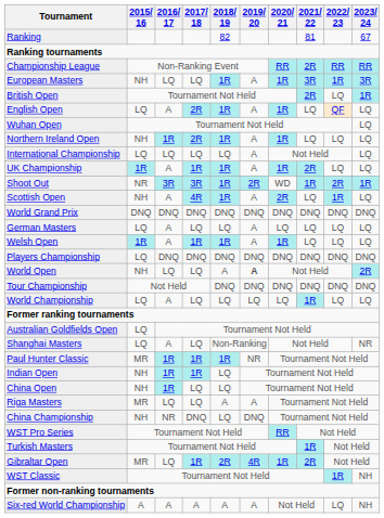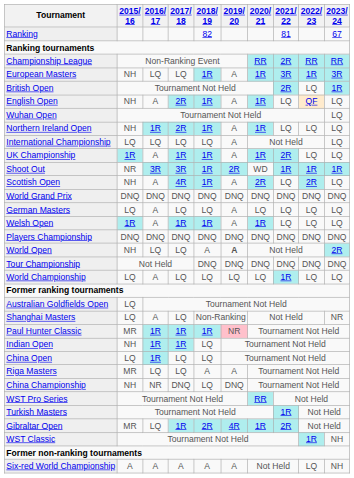 <table class="wikitable" style="font-size:85%;">
 <tr>
 <th>Tournament</th>
 <th><a href='#'>2015/<br>16</a></th>
 <th><a href='#'>2016/<br>17</a></th>
 <th><a href='#'>2017/<br>18</a></th>
 <th><a href='#'>2018/<br>19</a></th>
 <th><a href='#'>2019/<br>20</a></th>
 <th><a href='#'>2020/<br>21</a></th>
 <th><a href='#'>2021/<br>22</a></th>
 <th><a href='#'>2022/<br>23</a></th>
 <th><a href='#'>2023/<br>24</a></th>
 </tr>
 <tr>
 <td style="background:#EFEFEF;"><a href='#'>Ranking</a></td>
 <td align="center"></td>
 <td align="center"></td>
 <td align="center"></td>
 <td align="center"><a href='#'>82</a></td>
 <td align="center"></td>
 <td align="center"></td>
 <td align="center"><a href='#'>81</a></td>
 <td align="center"></td>
 <td align="center"><a href='#'>67</a></td>
 </tr>
 <tr>
 <td colspan="10"><strong>Ranking tournaments</strong></td>
 </tr>
 <tr>
 <td style="background:#EFEFEF;"><a href='#'>Championship League</a></td>
 <td align="center" colspan="5" style="color:#555555;">Non-Ranking Event</td>
 <td align="center" style="background:#afeeee;"><a href='#'>RR</a></td>
 <td align="center" style="background:#afeeee;"><a href='#'>2R</a></td>
 <td align="center" style="background:#afeeee;"><a href='#'>RR</a></td>
 <td align="center" style="background:#afeeee;"><a href='#'>RR</a></td>
 </tr>
 <tr>
 <td style="background:#EFEFEF;"><a href='#'>European Masters</a></td>
 <td align="center" style="color:#555555;">NH</td>
 <td align="center" style="color:#555555;">LQ</td>
 <td align="center" style="color:#555555;">LQ</td>
 <td align="center" style="background:#afeeee;"><a href='#'>1R</a></td>
 <td align="center" style="color:#555555;">A</td>
 <td align="center" style="background:#afeeee;"><a href='#'>1R</a></td>
 <td align="center" style="background:#afeeee;"><a href='#'>3R</a></td>
 <td align="center" style="background:#afeeee;"><a href='#'>1R</a></td>
 <td align="center" style="background:#afeeee;"><a href='#'>3R</a></td>
 </tr>
 <tr>
 <td style="background:#EFEFEF;"><a href='#'>British Open</a></td>
 <td align="center" colspan="6" style="color:#555555;">Tournament Not Held</td>
 <td align="center" style="background:#afeeee;"><a href='#'>2R</a></td>
 <td align="center" style="color:#555555;">LQ</td>
 <td align="center" style="background:#afeeee;"><a href='#'>1R</a></td>
 </tr>
 <tr>
 <td style="background:#EFEFEF;"><a href='#'>English Open</a></td>
-<td align="center" style="color:#555555;">LQ</td>
+<td align="center" style="color:#555555;">NH</td>
 <td align="center" style="color:#555555;">A</td>
 <td align="center" style="background:#afeeee;"><a href='#'>2R</a></td>
 <td align="center" style="background:#afeeee;"><a href='#'>1R</a></td>
 <td align="center" style="color:#555555;">A</td>
 <td align="center" style="background:#afeeee;"><a href='#'>1R</a></td>
 <td align="center" style="color:#555555;">LQ</td>
 <td align="center" style="background:#ffebcd;"><a href='#'>QF</a></td>
 <td align="center" style="color:#555555;">LQ</td>
 </tr>
 <tr>
 <td style="background:#EFEFEF;"><a href='#'>Wuhan Open</a></td>
 <td align="center" colspan="8" style="color:#555555;">Tournament Not Held</td>
 <td align="center" style="color:#555555;">LQ</td>
 </tr>
 <tr>
 <td style="background:#EFEFEF;"><a href='#'>Northern Ireland Open</a></td>
 <td align="center" style="color:#555555;">NH</td>
 <td align="center" style="background:#afeeee;"><a href='#'>1R</a></td>
 <td align="center" style="background:#afeeee;"><a href='#'>2R</a></td>
 <td align="center" style="background:#afeeee;"><a href='#'>1R</a></td>
 <td align="center" style="color:#555555;">A</td>
 <td align="center" style="background:#afeeee;"><a href='#'>1R</a></td>
 <td align="center" style="color:#555555;">LQ</td>
 <td align="center" style="color:#555555;">LQ</td>
 <td align="center" style="color:#555555;">LQ</td>
 </tr>
 <tr>
 <td style="background:#EFEFEF;"><a href='#'>International Championship</a></td>
 <td align="center" style="color:#555555;">LQ</td>
 <td align="center" style="color:#555555;">LQ</td>
 <td align="center" style="color:#555555;">LQ</td>
 <td align="center" style="color:#555555;">LQ</td>
 <td align="center" style="color:#555555;">A</td>
 <td align="center" colspan="3" style="color:#555555;">Not Held</td>
 <td align="center" style="color:#555555;">LQ</td>
 </tr>
 <tr>
 <td style="background:#EFEFEF;"><a href='#'>UK Championship</a></td>
 <td align="center" style="background:#afeeee;"><a href='#'>1R</a></td>
 <td align="center" style="color:#555555;">A</td>
 <td align="center" style="background:#afeeee;"><a href='#'>1R</a></td>
 <td align="center" style="background:#afeeee;"><a href='#'>1R</a></td>
 <td align="center" style="color:#555555;">A</td>
 <td align="center" style="background:#afeeee;"><a href='#'>1R</a></td>
 <td align="center" style="background:#afeeee;"><a href='#'>2R</a></td>
 <td align="center" style="color:#555555;">LQ</td>
 <td align="center" style="color:#555555;">LQ</td>
 </tr>
 <tr>
 <td style="background:#EFEFEF;"><a href='#'>Shoot Out</a></td>
 <td align="center" style="color:#555555;">NR</td>
 <td align="center" style="background:#afeeee;"><a href='#'>3R</a></td>
 <td align="center" style="background:#afeeee;"><a href='#'>3R</a></td>
 <td align="center" style="background:#afeeee;"><a href='#'>1R</a></td>
 <td align="center" style="background:#afeeee;"><a href='#'>2R</a></td>
 <td align="center" style="color:#555555;">WD</td>
 <td align="center" style="background:#afeeee;"><a href='#'>1R</a></td>
-<td align="center" style="background:#afeeee;"><a href='#'>2R</a></td>
+<td align="center" style="background:#afeeee;"><a href='#'>1R</a></td>
 <td align="center" style="background:#afeeee;"><a href='#'>1R</a></td>
 </tr>
 <tr>
 <td style="background:#EFEFEF;"><a href='#'>Scottish Open</a></td>
 <td align="center" style="color:#555555;">NH</td>
 <td align="center" style="color:#555555;">A</td>
 <td align="center" style="background:#afeeee;"><a href='#'>4R</a></td>
 <td align="center" style="background:#afeeee;"><a href='#'>1R</a></td>
 <td align="center" style="color:#555555;">A</td>
 <td align="center" style="background:#afeeee;"><a href='#'>2R</a></td>
 <td align="center" style="color:#555555;">LQ</td>
-<td align="center" style="background:#afeeee;"><a href='#'>1R</a></td>
+<td align="center" style="background:#afeeee;"><a href='#'>2R</a></td>
 <td align="center" style="color:#555555;">LQ</td>
 </tr>
 <tr>
 <td style="background:#EFEFEF;"><a href='#'>World Grand Prix</a></td>
 <td align="center" style="color:#555555;">DNQ</td>
 <td align="center" style="color:#555555;">DNQ</td>
 <td align="center" style="color:#555555;">DNQ</td>
 <td align="center" style="color:#555555;">DNQ</td>
 <td align="center" style="color:#555555;">DNQ</td>
 <td align="center" style="color:#555555;">DNQ</td>
 <td align="center" style="color:#555555;">DNQ</td>
 <td align="center" style="color:#555555;">DNQ</td>
 <td align="center" style="color:#555555;">DNQ</td>
 </tr>
 <tr>
 <td style="background:#EFEFEF;"><a href='#'>German Masters</a></td>
 <td align="center" style="color:#555555;">LQ</td>
 <td align="center" style="color:#555555;">A</td>
 <td align="center" style="color:#555555;">LQ</td>
 <td align="center" style="color:#555555;">LQ</td>
 <td align="center" style="color:#555555;">A</td>
 <td align="center" style="color:#555555;">LQ</td>
 <td align="center" style="color:#555555;">LQ</td>
 <td align="center" style="color:#555555;">LQ</td>
 <td align="center" style="color:#555555;">LQ</td>
 </tr>
 <tr>
 <td style="background:#EFEFEF;"><a href='#'>Welsh Open</a></td>
 <td align="center" style="background:#afeeee;"><a href='#'>1R</a></td>
 <td align="center" style="color:#555555;">A</td>
 <td align="center" style="background:#afeeee;"><a href='#'>1R</a></td>
 <td align="center" style="background:#afeeee;"><a href='#'>1R</a></td>
 <td align="center" style="color:#555555;">A</td>
 <td align="center" style="background:#afeeee;"><a href='#'>1R</a></td>
 <td align="center" style="color:#555555;">LQ</td>
 <td align="center" style="color:#555555;">LQ</td>
 <td align="center" style="color:#555555;">LQ</td>
 </tr>
 <tr>
 <td style="background:#EFEFEF;"><a href='#'>Players Championship</a></td>
-<td align="center" style="color:#555555;">LQ</td>
+<td align="center" style="color:#555555;">DNQ</td>
 <td align="center" style="color:#555555;">DNQ</td>
 <td align="center" style="color:#555555;">DNQ</td>
 <td align="center" style="color:#555555;">DNQ</td>
 <td align="center" style="color:#555555;">DNQ</td>
 <td align="center" style="color:#555555;">DNQ</td>
 <td align="center" style="color:#555555;">DNQ</td>
 <td align="center" style="color:#555555;">DNQ</td>
 <td align="center" style="color:#555555;">DNQ</td>
 </tr>
 <tr>
 <td style="background:#EFEFEF;"><a href='#'>World Open</a></td>
 <td align="center" style="color:#555555;">NH</td>
 <td align="center" style="color:#555555;">LQ</td>
 <td align="center" style="color:#555555;">LQ</td>
 <td align="center" style="color:#555555;">A</td>
 <td align="center" style="color:#555555;"><strong>A</strong></td>
 <td align="center" colspan="3" style="color:#555555;">Not Held</td>
 <td align="center" style="background:#afeeee;"><a href='#'>2R</a></td>
 </tr>
 <tr>
 <td style="background:#EFEFEF;"><a href='#'>Tour Championship</a></td>
 <td align="center" colspan="3" style="color:#555555;">Not Held</td>
 <td align="center" style="color:#555555;">DNQ</td>
 <td align="center" style="color:#555555;">DNQ</td>
 <td align="center" style="color:#555555;">DNQ</td>
 <td align="center" style="color:#555555;">DNQ</td>
 <td align="center" style="color:#555555;">DNQ</td>
 <td align="center" style="color:#555555;">DNQ</td>
 </tr>
 <tr>
 <td style="background:#EFEFEF;"><a href='#'>World Championship</a></td>
 <td align="center" style="color:#555555;">LQ</td>
 <td align="center" style="color:#555555;">A</td>
 <td align="center" style="color:#555555;">LQ</td>
 <td align="center" style="color:#555555;">LQ</td>
 <td align="center" style="color:#555555;">LQ</td>
 <td align="center" style="color:#555555;">LQ</td>
 <td align="center" style="background:#afeeee;"><a href='#'>1R</a></td>
 <td align="center" style="color:#555555;">LQ</td>
 <td align="center" style="color:#555555;">LQ</td>
 </tr>
 <tr>
 <td colspan="10"><strong>Former ranking tournaments</strong></td>
 </tr>
 <tr>
 <td style="background:#EFEFEF;"><a href='#'>Australian Goldfields Open</a></td>
 <td align="center" style="color:#555555;">LQ</td>
 <td align="center" colspan="10" style="color:#555555;">Tournament Not Held</td>
 </tr>
 <tr>
 <td style="background:#EFEFEF;"><a href='#'>Shanghai Masters</a></td>
 <td align="center" style="color:#555555;">LQ</td>
 <td align="center" style="color:#555555;">A</td>
 <td align="center" style="color:#555555;">LQ</td>
 <td align="center" colspan="2" style="color:#555555;">Non-Ranking</td>
 <td align="center" colspan="3" style="color:#555555;">Not Held</td>
 <td align="center" style="color:#555555;">NR</td>
 </tr>
 <tr>
 <td style="background:#EFEFEF;"><a href='#'>Paul Hunter Classic</a></td>
 <td align="center" style="color:#555555;">MR</td>
 <td align="center" style="background:#afeeee;"><a href='#'>1R</a></td>
 <td align="center" style="background:#afeeee;"><a href='#'>1R</a></td>
 <td align="center" style="background:#afeeee;"><a href='#'>1R</a></td>
-<td align="center" style="color:#555555;">NR</td>
+<td align="center" style="background: pink; color:#555555;">NR</td>
 <td align="center" colspan="10" style="color:#555555;">Tournament Not Held</td>
 </tr>
 <tr>
 <td style="background:#EFEFEF;"><a href='#'>Indian Open</a></td>
 <td align="center" style="color:#555555;">NH</td>
 <td align="center" style="background:#afeeee;"><a href='#'>1R</a></td>
 <td align="center" style="background:#afeeee;"><a href='#'>1R</a></td>
 <td align="center" style="color:#555555;">LQ</td>
 <td align="center" colspan="10" style="color:#555555;">Tournament Not Held</td>
 </tr>
 <tr>
 <td style="background:#EFEFEF;"><a href='#'>China Open</a></td>
-<td align="center" style="color:#555555;">NH</td>
+<td align="center" style="color:#555555;">LQ</td>
 <td align="center" style="background:#afeeee;"><a href='#'>1R</a></td>
 <td align="center" style="color:#555555;">LQ</td>
 <td align="center" style="color:#555555;">LQ</td>
 <td align="center" colspan="10" style="color:#555555;">Tournament Not Held</td>
 </tr>
 <tr>
 <td style="background:#EFEFEF;"><a href='#'>Riga Masters</a></td>
 <td align="center" style="color:#555555;">MR</td>
 <td align="center" style="color:#555555;">LQ</td>
 <td align="center" style="color:#555555;">LQ</td>
 <td align="center" style="color:#555555;">A</td>
 <td align="center" style="color:#555555;">A</td>
 <td align="center" colspan="10" style="color:#555555;">Tournament Not Held</td>
 </tr>
 <tr>
 <td style="background:#EFEFEF;"><a href='#'>China Championship</a></td>
 <td align="center" style="color:#555555;">NH</td>
 <td align="center" style="color:#555555;">NR</td>
 <td align="center" style="color:#555555;">DNQ</td>
 <td align="center" style="color:#555555;">LQ</td>
 <td align="center" style="color:#555555;">DNQ</td>
 <td align="center" colspan="10" style="color:#555555;">Tournament Not Held</td>
 </tr>
 <tr>
 <td style="background:#EFEFEF;"><a href='#'>WST Pro Series</a></td>
 <td align="center" colspan="5" style="color:#555555;">Tournament Not Held</td>
 <td align="center" style="background:#afeeee;"><a href='#'>RR</a></td>
 <td align="center" colspan="3" style="color:#555555;">Not Held</td>
 </tr>
 <tr>
 <td style="background:#EFEFEF;"><a href='#'>Turkish Masters</a></td>
 <td align="center" colspan="6" style="color:#555555;">Tournament Not Held</td>
 <td align="center" style="background:#afeeee;"><a href='#'>1R</a></td>
 <td align="center" colspan="2" style="color:#555555;">Not Held</td>
 </tr>
 <tr>
 <td style="background:#EFEFEF;"><a href='#'>Gibraltar Open</a></td>
 <td align="center" style="color:#555555;">MR</td>
 <td align="center" style="color:#555555;">LQ</td>
 <td align="center" style="background:#afeeee;"><a href='#'>1R</a></td>
 <td align="center" style="background:#afeeee;"><a href='#'>2R</a></td>
 <td align="center" style="background:#afeeee;"><a href='#'>4R</a></td>
 <td align="center" style="background:#afeeee;"><a href='#'>1R</a></td>
 <td align="center" style="background:#afeeee;"><a href='#'>2R</a></td>
 <td align="center" colspan="2" style="color:#555555;">Not Held</td>
 </tr>
 <tr>
 <td style="background:#EFEFEF;"><a href='#'>WST Classic</a></td>
 <td align="center" colspan="7" style="color:#555555;">Tournament Not Held</td>
 <td align="center" style="background:#afeeee;"><a href='#'>1R</a></td>
 <td align="center" style="color:#555555;">NH</td>
 </tr>
 <tr>
 <td colspan="10"><strong>Former non-ranking tournaments</strong></td>
 </tr>
 <tr>
 <td style="background:#EFEFEF;"><a href='#'>Six-red World Championship</a></td>
 <td align="center" style="color:#555555;">A</td>
 <td align="center" style="color:#555555;">A</td>
 <td align="center" style="color:#555555;">A</td>
 <td align="center" style="color:#555555;">A</td>
 <td align="center" style="color:#555555;">A</td>
 <td align="center" colspan="2" style="color:#555555;">Not Held</td>
 <td align="center" style="color:#555555;">LQ</td>
 <td align="center" style="color:#555555;">NH</td>
 </tr>
 </table>
